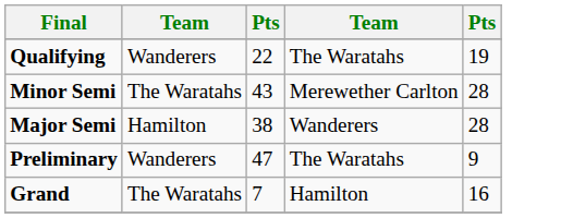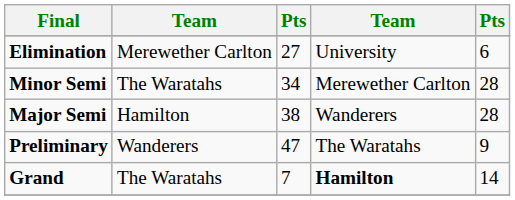 <table style="font-size: 85%; text-align: left;" class="wikitable">
 <tr>
 <th style="color:green">Final</th>
 <th style="color:green">Team</th>
 <th style="color:green">Pts</th>
 <th style="color:green">Team</th>
 <th style="color:green">Pts</th>
 </tr>
 <tr>
 </tr>
 <tr>
 </tr>
 <tr>
-<td><strong>Qualifying</strong></td>
-<td>Wanderers</td>
-<td>22</td>
-<td>The Waratahs</td>
-<td>19</td>
+<td><strong>Elimination</strong></td>
+<td>Merewether Carlton</td>
+<td>27</td>
+<td>University</td>
+<td>6</td>
 </tr>
 <tr>
 <td><strong>Minor Semi</strong></td>
 <td>The Waratahs</td>
-<td>43</td>
+<td>34</td>
 <td>Merewether Carlton</td>
 <td>28</td>
 </tr>
 <tr>
 <td><strong>Major Semi</strong></td>
 <td>Hamilton</td>
 <td>38</td>
 <td>Wanderers</td>
 <td>28</td>
 </tr>
 <tr>
 <td><strong>Preliminary</strong></td>
 <td>Wanderers</td>
 <td>47</td>
 <td>The Waratahs</td>
 <td>9</td>
 </tr>
 <tr>
 <td><strong>Grand</strong></td>
 <td>The Waratahs</td>
 <td>7</td>
-<td>Hamilton</td>
-<td>16</td>
+<td><strong>Hamilton</strong></td>
+<td>14</td>
 </tr>
 <tr>
 </tr>
 </table>
